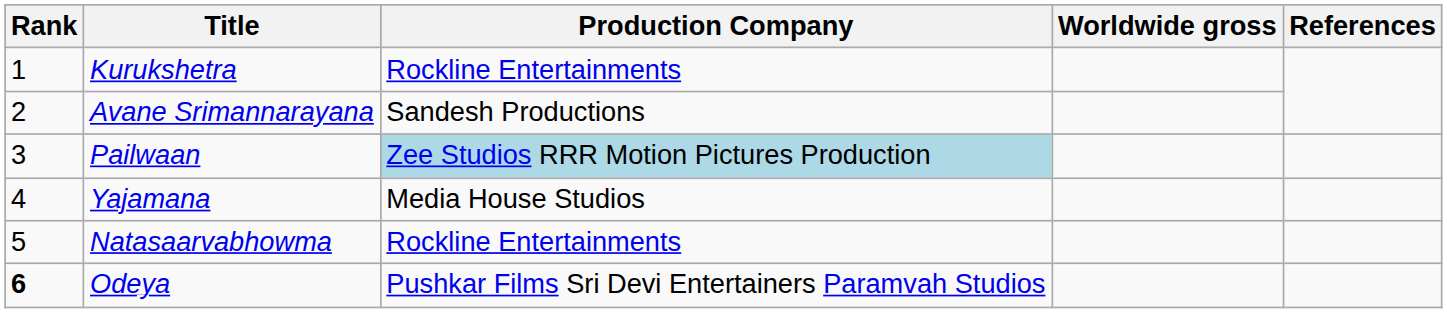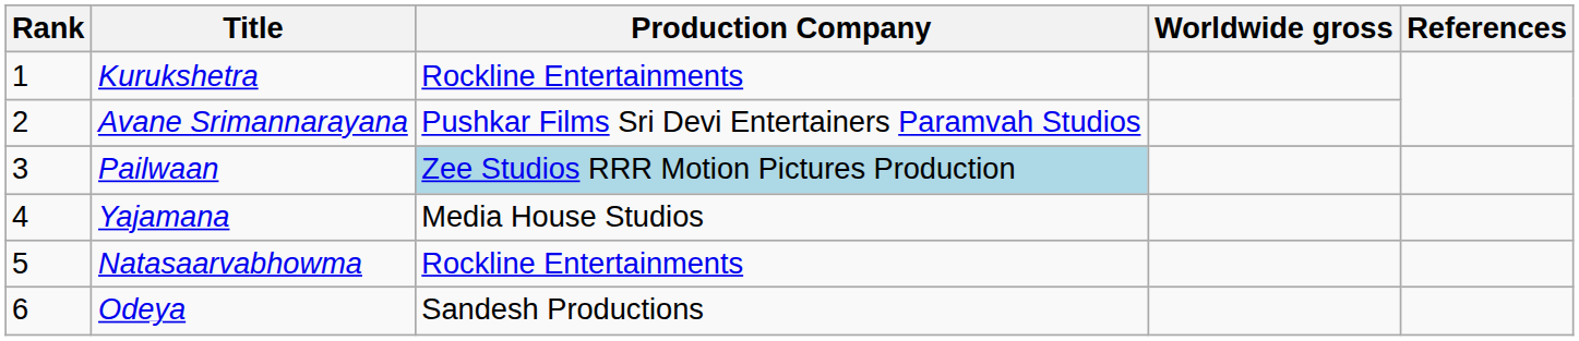 <table class="wikitable sortable" style="margin:auto; margin:auto;">
 <tr>
 <th>Rank</th>
 <th>Title</th>
 <th>Production Company</th>
 <th>Worldwide gross</th>
 <th>References</th>
 </tr>
 <tr>
 <td>1</td>
 <td><em><a href='#'>Kurukshetra</a></em></td>
 <td><a href='#'>Rockline Entertainments</a></td>
 <td></td>
 <td rowspan="2"></td>
 </tr>
 <tr>
 <td>2</td>
 <td><em><a href='#'>Avane Srimannarayana</a></em></td>
-<td>Sandesh Productions</td>
+<td><a href='#'>Pushkar Films</a> Sri Devi Entertainers <a href='#'>Paramvah Studios</a></td>
 <td></td>
 </tr>
 <tr>
 <td>3</td>
 <td><em><a href='#'>Pailwaan</a></em></td>
 <td style="background: lightblue;"><a href='#'>Zee Studios</a> RRR Motion Pictures Production</td>
 <td></td>
 <td></td>
 </tr>
 <tr>
 <td>4</td>
 <td><em><a href='#'>Yajamana</a></em></td>
 <td>Media House Studios</td>
 <td></td>
 <td></td>
 </tr>
 <tr>
 <td>5</td>
 <td><em><a href='#'>Natasaarvabhowma</a></em></td>
 <td><a href='#'>Rockline Entertainments</a></td>
 <td></td>
 <td></td>
 </tr>
 <tr>
-<td><strong>6</strong></td>
+<td>6</td>
 <td><em><a href='#'>Odeya</a></em></td>
-<td><a href='#'>Pushkar Films</a> Sri Devi Entertainers <a href='#'>Paramvah Studios</a></td>
+<td>Sandesh Productions</td>
 <td></td>
 <td></td>
 </tr>
 </table>
